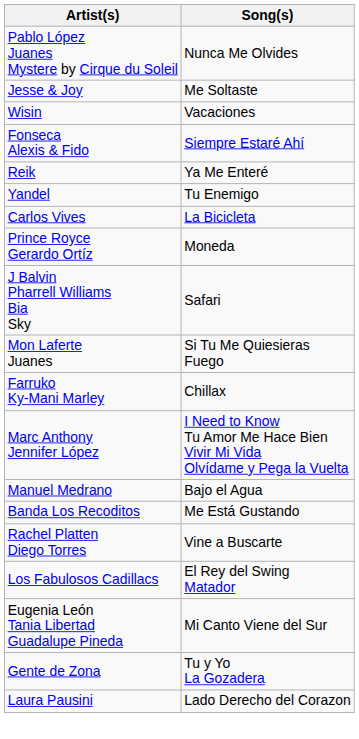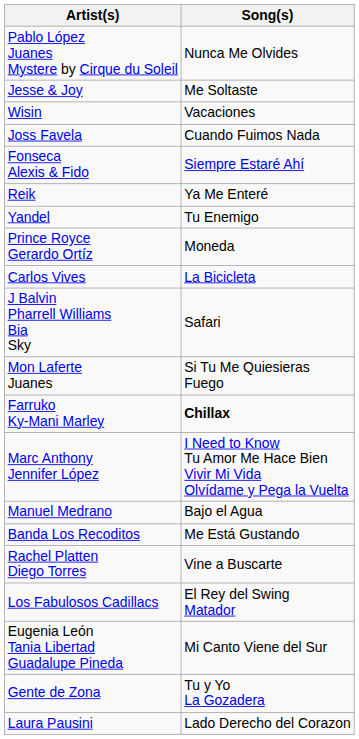 <table class="wikitable">
 <tr>
 <th>Artist(s)</th>
 <th>Song(s)</th>
 </tr>
 <tr>
 <td><a href='#'>Pablo López</a><br><a href='#'>Juanes</a><br><a href='#'>Mystere</a> by <a href='#'>Cirque du Soleil</a></td>
 <td>Nunca Me Olvides</td>
 </tr>
 <tr>
 <td><a href='#'>Jesse & Joy</a></td>
 <td>Me Soltaste</td>
 </tr>
 <tr>
 <td><a href='#'>Wisin</a></td>
 <td>Vacaciones</td>
 </tr>
 <tr>
+<td><a href='#'>Joss Favela</a></td>
+<td>Cuando Fuimos Nada</td>
+</tr>
+<tr>
 <td><a href='#'>Fonseca</a><br><a href='#'>Alexis & Fido</a></td>
 <td><a href='#'>Siempre Estaré Ahí</a></td>
 </tr>
 <tr>
 <td><a href='#'>Reik</a></td>
 <td>Ya Me Enteré</td>
 </tr>
 <tr>
 <td><a href='#'>Yandel</a></td>
 <td>Tu Enemigo</td>
 </tr>
 <tr>
+<td><a href='#'>Prince Royce</a><br><a href='#'>Gerardo Ortíz</a></td>
+<td>Moneda</td>
+</tr>
+<tr>
 <td><a href='#'>Carlos Vives</a></td>
 <td><a href='#'>La Bicicleta</a></td>
-</tr>
-<tr>
-<td><a href='#'>Prince Royce</a><br><a href='#'>Gerardo Ortíz</a></td>
-<td>Moneda</td>
 </tr>
 <tr>
 <td><a href='#'>J Balvin</a><br><a href='#'>Pharrell Williams</a><br><a href='#'>Bia</a><br>Sky</td>
 <td>Safari</td>
 </tr>
 <tr>
 <td><a href='#'>Mon Laferte</a><br>Juanes</td>
 <td>Si Tu Me Quiesieras<br>Fuego</td>
 </tr>
 <tr>
 <td><a href='#'>Farruko</a><br><a href='#'>Ky-Mani Marley</a></td>
-<td>Chillax</td>
+<td><strong>Chillax</strong></td>
 </tr>
 <tr>
 <td><a href='#'>Marc Anthony</a><br><a href='#'>Jennifer López</a></td>
 <td><a href='#'>I Need to Know</a><br>Tu Amor Me Hace Bien<br><a href='#'>Vivir Mi Vida</a><br><a href='#'>Olvídame y Pega la Vuelta</a></td>
 </tr>
 <tr>
 <td><a href='#'>Manuel Medrano</a></td>
 <td>Bajo el Agua</td>
 </tr>
 <tr>
 <td><a href='#'>Banda Los Recoditos</a></td>
 <td>Me Está Gustando</td>
 </tr>
 <tr>
 <td><a href='#'>Rachel Platten</a><br><a href='#'>Diego Torres</a></td>
 <td>Vine a Buscarte</td>
 </tr>
 <tr>
 <td><a href='#'>Los Fabulosos Cadillacs</a></td>
 <td>El Rey del Swing<br><a href='#'>Matador</a></td>
 </tr>
 <tr>
 <td>Eugenia León<br><a href='#'>Tania Libertad</a><br><a href='#'>Guadalupe Pineda</a></td>
 <td>Mi Canto Viene del Sur</td>
 </tr>
 <tr>
 <td><a href='#'>Gente de Zona</a></td>
 <td>Tu y Yo<br><a href='#'>La Gozadera</a></td>
 </tr>
 <tr>
 <td><a href='#'>Laura Pausini</a></td>
 <td>Lado Derecho del Corazon</td>
 </tr>
 </table>
